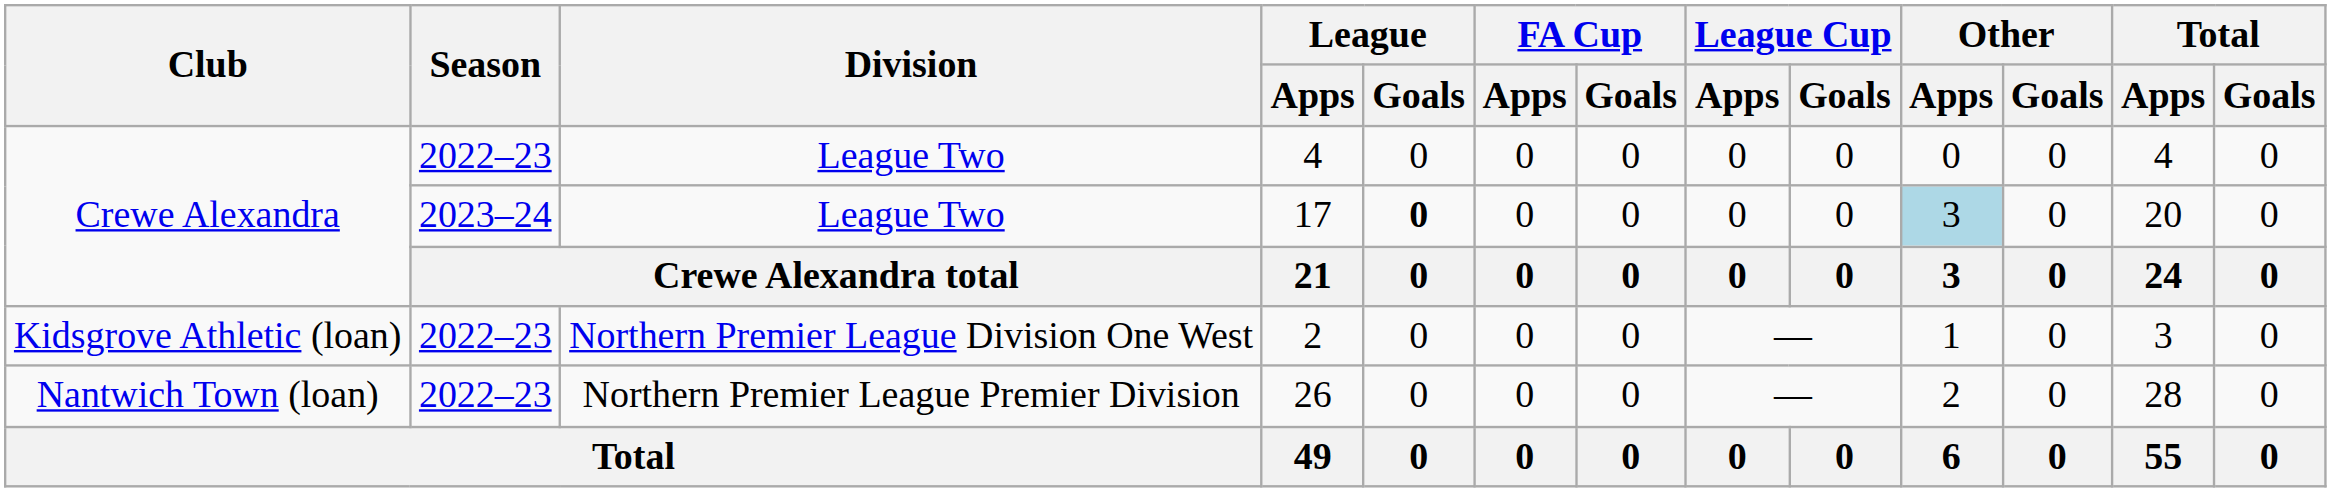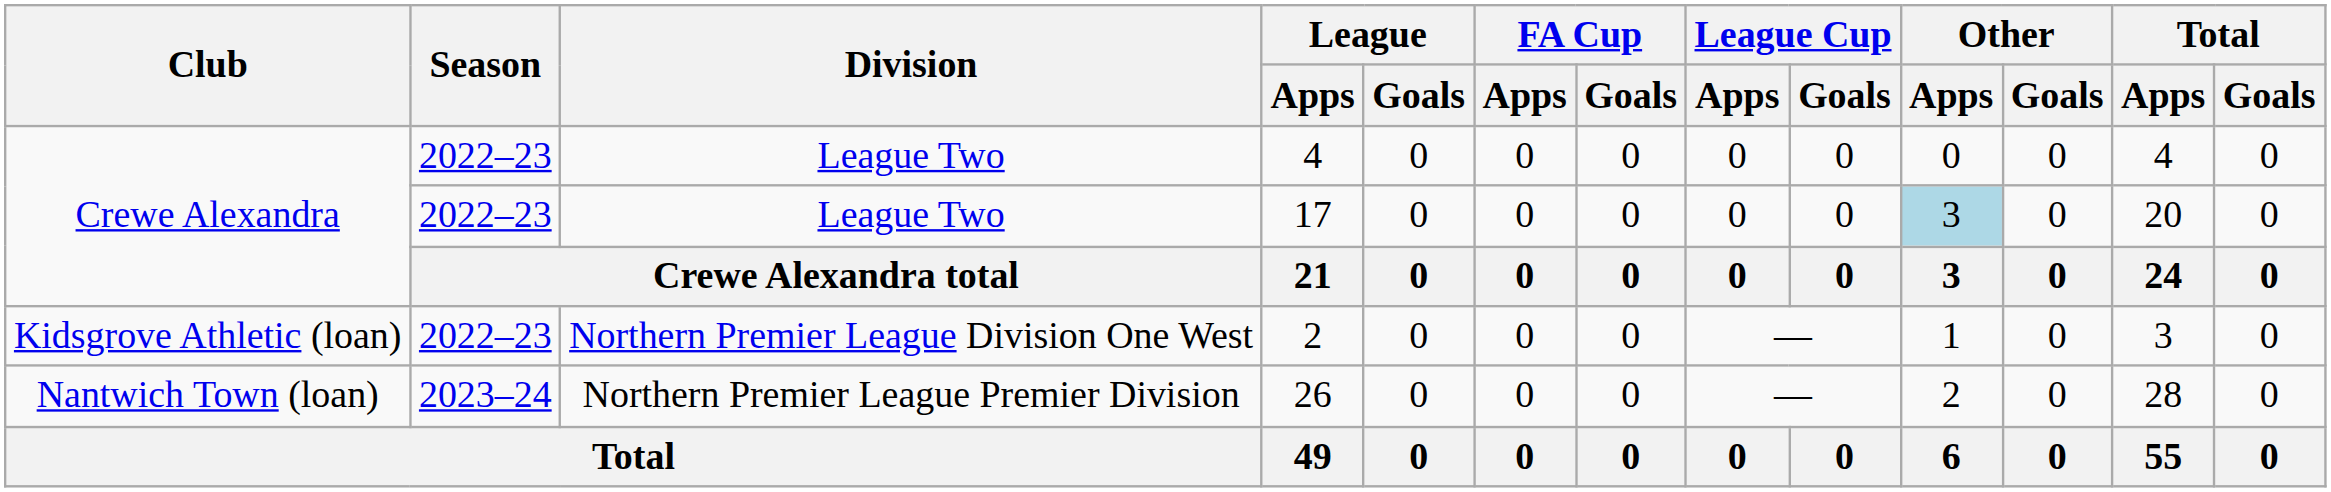 <table class="wikitable" style="text-align:center;">
 <tr>
 <th rowspan="2">Club</th>
 <th rowspan="2">Season</th>
 <th rowspan="2">Division</th>
 <th colspan="2">League</th>
 <th colspan="2"><a href='#'>FA Cup</a></th>
 <th colspan="2"><a href='#'>League Cup</a></th>
 <th colspan="2">Other</th>
 <th colspan="2">Total</th>
 </tr>
 <tr>
 <th>Apps</th>
 <th>Goals</th>
 <th>Apps</th>
 <th>Goals</th>
 <th>Apps</th>
 <th>Goals</th>
 <th>Apps</th>
 <th>Goals</th>
 <th>Apps</th>
 <th>Goals</th>
 </tr>
 <tr>
 <td rowspan="3"><a href='#'>Crewe Alexandra</a></td>
 <td><a href='#'>2022–23</a></td>
 <td><a href='#'>League Two</a></td>
 <td>4</td>
 <td>0</td>
 <td>0</td>
 <td>0</td>
 <td>0</td>
 <td>0</td>
 <td>0</td>
 <td>0</td>
 <td>4</td>
 <td>0</td>
 </tr>
 <tr>
-<td><a href='#'>2023–24</a></td>
+<td><a href='#'>2022–23</a></td>
 <td><a href='#'>League Two</a></td>
 <td>17</td>
-<td><strong>0</strong></td>
+<td>0</td>
 <td>0</td>
 <td>0</td>
 <td>0</td>
 <td>0</td>
 <td style="background: lightblue;">3</td>
 <td>0</td>
 <td>20</td>
 <td>0</td>
 </tr>
 <tr>
 <th colspan="2">Crewe Alexandra total</th>
 <th>21</th>
 <th>0</th>
 <th>0</th>
 <th>0</th>
 <th>0</th>
 <th>0</th>
 <th>3</th>
 <th>0</th>
 <th>24</th>
 <th>0</th>
 </tr>
 <tr>
 <td><a href='#'>Kidsgrove Athletic</a> (loan)</td>
 <td><a href='#'>2022–23</a></td>
 <td><a href='#'>Northern Premier League</a> Division One West</td>
 <td>2</td>
 <td>0</td>
 <td>0</td>
 <td>0</td>
 <td colspan="2">—</td>
 <td>1</td>
 <td>0</td>
 <td>3</td>
 <td>0</td>
 </tr>
 <tr>
 <td><a href='#'>Nantwich Town</a> (loan)</td>
-<td><a href='#'>2022–23</a></td>
+<td><a href='#'>2023–24</a></td>
 <td>Northern Premier League Premier Division</td>
 <td>26</td>
 <td>0</td>
 <td>0</td>
 <td>0</td>
 <td colspan="2">—</td>
 <td>2</td>
 <td>0</td>
 <td>28</td>
 <td>0</td>
 </tr>
 <tr>
 <th colspan="3">Total</th>
 <th>49</th>
 <th>0</th>
 <th>0</th>
 <th>0</th>
 <th>0</th>
 <th>0</th>
 <th>6</th>
 <th>0</th>
 <th>55</th>
 <th>0</th>
 </tr>
 </table>
